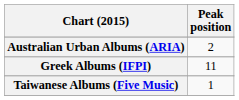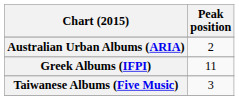 <table class="wikitable sortable plainrowheaders" style="text-align:center">
 <tr>
 <th scope="col">Chart (2015)</th>
 <th scope="col">Peak<br> position</th>
 </tr>
 <tr>
 </tr>
 <tr>
 <th scope="row">Australian Urban Albums (<a href='#'>ARIA</a>)</th>
 <td>2</td>
 </tr>
 <tr>
 </tr>
 <tr>
 </tr>
 <tr>
 </tr>
 <tr>
 </tr>
 <tr>
 <th scope="row">Greek Albums (<a href='#'>IFPI</a>)</th>
 <td>11</td>
 </tr>
 <tr>
 </tr>
 <tr>
 </tr>
 <tr>
 </tr>
 <tr>
 </tr>
 <tr>
 </tr>
 <tr>
 </tr>
 <tr>
 </tr>
 <tr>
 </tr>
 <tr>
 </tr>
 <tr>
 </tr>
 <tr>
 <th scope="row">Taiwanese Albums (<a href='#'>Five Music</a>)</th>
-<td>1</td>
+<td>3</td>
 </tr>
 <tr>
 </tr>
 <tr>
 </tr>
 <tr>
 </tr>
 <tr>
 </tr>
 </table>
